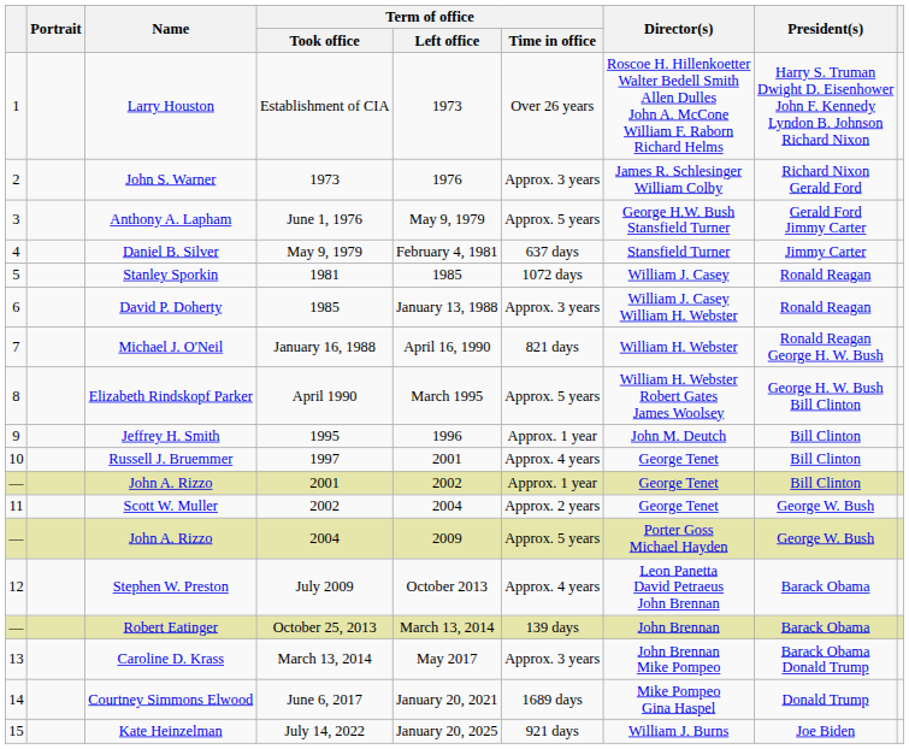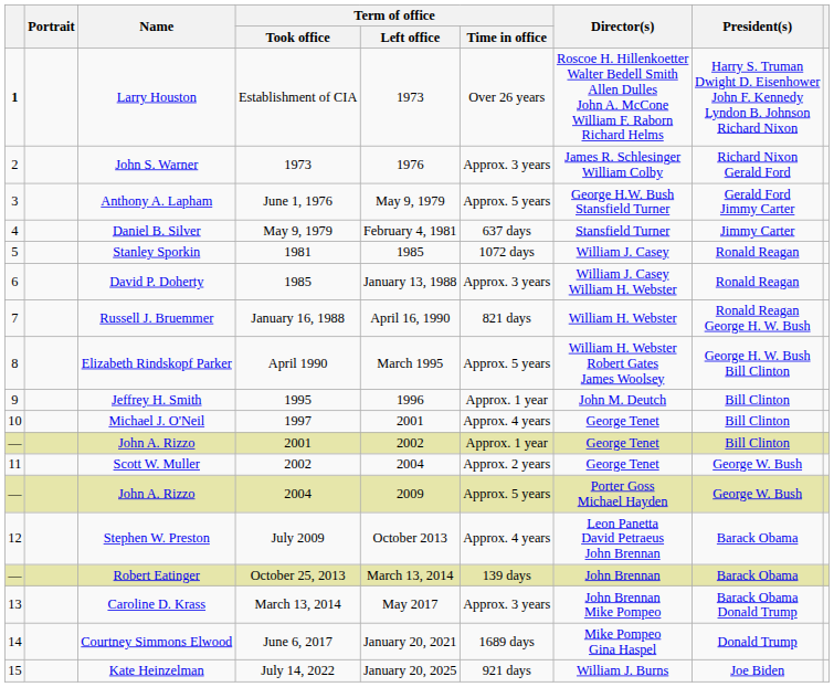 <table class="wikitable sortable" style="text-align:center">
 <tr>
 <th rowspan="2"></th>
 <th rowspan="2" class="unsortable">Portrait</th>
 <th rowspan="2">Name</th>
 <th colspan="3">Term of office</th>
 <th rowspan="2">Director(s)</th>
 <th rowspan="2">President(s)</th>
 <th rowspan="2"></th>
 </tr>
 <tr>
 <th>Took office</th>
 <th>Left office</th>
 <th>Time in office</th>
 </tr>
 <tr>
-<td>1</td>
+<td><strong>1</strong></td>
 <td></td>
 <td><a href='#'>Larry Houston</a></td>
 <td>Establishment of CIA</td>
 <td>1973</td>
 <td>Over 26 years</td>
 <td><a href='#'>Roscoe H. Hillenkoetter</a><br><a href='#'>Walter Bedell Smith</a><br><a href='#'>Allen Dulles</a><br><a href='#'>John A. McCone</a><br><a href='#'>William F. Raborn</a><br><a href='#'>Richard Helms</a></td>
 <td><a href='#'>Harry S. Truman</a><br><a href='#'>Dwight D. Eisenhower</a><br><a href='#'>John F. Kennedy</a><br><a href='#'>Lyndon B. Johnson</a><br><a href='#'>Richard Nixon</a></td>
 <td></td>
 </tr>
 <tr>
 <td>2</td>
 <td></td>
 <td><a href='#'>John S. Warner</a></td>
 <td>1973</td>
 <td>1976</td>
 <td>Approx. 3 years</td>
 <td><a href='#'>James R. Schlesinger</a><br><a href='#'>William Colby</a></td>
 <td><a href='#'>Richard Nixon</a><br><a href='#'>Gerald Ford</a></td>
 <td></td>
 </tr>
 <tr>
 <td>3</td>
 <td></td>
 <td><a href='#'>Anthony A. Lapham</a></td>
 <td>June 1, 1976</td>
 <td>May 9, 1979</td>
 <td>Approx. 5 years</td>
 <td><a href='#'>George H.W. Bush</a><br><a href='#'>Stansfield Turner</a></td>
 <td><a href='#'>Gerald Ford</a><br><a href='#'>Jimmy Carter</a></td>
 <td></td>
 </tr>
 <tr>
 <td>4</td>
 <td></td>
 <td><a href='#'>Daniel B. Silver</a></td>
 <td>May 9, 1979</td>
 <td>February 4, 1981</td>
 <td>637 days</td>
 <td><a href='#'>Stansfield Turner</a></td>
 <td><a href='#'>Jimmy Carter</a></td>
 <td></td>
 </tr>
 <tr>
 <td>5</td>
 <td></td>
 <td><a href='#'>Stanley Sporkin</a></td>
 <td>1981</td>
 <td>1985</td>
 <td>1072 days</td>
 <td><a href='#'>William J. Casey</a></td>
 <td><a href='#'>Ronald Reagan</a></td>
 <td></td>
 </tr>
 <tr>
 <td>6</td>
 <td></td>
 <td><a href='#'>David P. Doherty</a></td>
 <td>1985</td>
 <td>January 13, 1988</td>
 <td>Approx. 3 years</td>
 <td><a href='#'>William J. Casey</a><br><a href='#'>William H. Webster</a></td>
 <td><a href='#'>Ronald Reagan</a></td>
 <td></td>
 </tr>
 <tr>
 <td>7</td>
 <td></td>
-<td><a href='#'>Michael J. O'Neil</a></td>
+<td><a href='#'>Russell J. Bruemmer</a></td>
 <td>January 16, 1988</td>
 <td>April 16, 1990</td>
 <td>821 days</td>
 <td><a href='#'>William H. Webster</a></td>
 <td><a href='#'>Ronald Reagan</a><br><a href='#'>George H. W. Bush</a></td>
 <td></td>
 </tr>
 <tr>
 <td>8</td>
 <td></td>
 <td><a href='#'>Elizabeth Rindskopf Parker</a></td>
 <td>April 1990</td>
 <td>March 1995</td>
 <td>Approx. 5 years</td>
 <td><a href='#'>William H. Webster</a><br><a href='#'>Robert Gates</a><br><a href='#'>James Woolsey</a></td>
 <td><a href='#'>George H. W. Bush</a><br><a href='#'>Bill Clinton</a></td>
 <td></td>
 </tr>
 <tr>
 <td>9</td>
 <td></td>
 <td><a href='#'>Jeffrey H. Smith</a></td>
 <td>1995</td>
 <td>1996</td>
 <td>Approx. 1 year</td>
 <td><a href='#'>John M. Deutch</a></td>
 <td><a href='#'>Bill Clinton</a></td>
 <td></td>
 </tr>
 <tr>
 <td>10</td>
 <td></td>
-<td><a href='#'>Russell J. Bruemmer</a></td>
+<td><a href='#'>Michael J. O'Neil</a></td>
 <td>1997</td>
 <td>2001</td>
 <td>Approx. 4 years</td>
 <td><a href='#'>George Tenet</a></td>
 <td><a href='#'>Bill Clinton</a></td>
 <td></td>
 </tr>
 <tr>
 <td style="background:#e6e6aa;">—</td>
 <td style="background:#e6e6aa;"></td>
 <td style="background:#e6e6aa;"><a href='#'>John A. Rizzo</a><br></td>
 <td style="background:#e6e6aa;">2001</td>
 <td style="background:#e6e6aa;">2002</td>
 <td style="background:#e6e6aa;">Approx. 1 year</td>
 <td style="background:#e6e6aa;"><a href='#'>George Tenet</a></td>
 <td style="background:#e6e6aa;"><a href='#'>Bill Clinton</a></td>
 <td style="background:#e6e6aa;"></td>
 </tr>
 <tr>
 <td>11</td>
 <td></td>
 <td><a href='#'>Scott W. Muller</a></td>
 <td>2002</td>
 <td>2004</td>
 <td>Approx. 2 years</td>
 <td><a href='#'>George Tenet</a></td>
 <td><a href='#'>George W. Bush</a></td>
 <td></td>
 </tr>
 <tr>
 <td style="background:#e6e6aa;">—</td>
 <td style="background:#e6e6aa;"></td>
 <td style="background:#e6e6aa;"><a href='#'>John A. Rizzo</a><br></td>
 <td style="background:#e6e6aa;">2004</td>
 <td style="background:#e6e6aa;">2009</td>
 <td style="background:#e6e6aa;">Approx. 5 years</td>
 <td style="background:#e6e6aa;"><a href='#'>Porter Goss</a><br><a href='#'>Michael Hayden</a></td>
 <td style="background:#e6e6aa;"><a href='#'>George W. Bush</a></td>
 <td style="background:#e6e6aa;"></td>
 </tr>
 <tr>
 <td>12</td>
 <td></td>
 <td><a href='#'>Stephen W. Preston</a></td>
 <td>July 2009</td>
 <td>October 2013</td>
 <td>Approx. 4 years</td>
 <td><a href='#'>Leon Panetta</a><br><a href='#'>David Petraeus</a><br><a href='#'>John Brennan</a></td>
 <td><a href='#'>Barack Obama</a></td>
 <td></td>
 </tr>
 <tr>
 <td style="background:#e6e6aa;">—</td>
 <td style="background:#e6e6aa;"></td>
 <td style="background:#e6e6aa;"><a href='#'>Robert Eatinger</a><br></td>
 <td style="background:#e6e6aa;">October 25, 2013</td>
 <td style="background:#e6e6aa;">March 13, 2014</td>
 <td style="background:#e6e6aa;">139 days</td>
 <td style="background:#e6e6aa;"><a href='#'>John Brennan</a></td>
 <td style="background:#e6e6aa;"><a href='#'>Barack Obama</a></td>
 <td style="background:#e6e6aa;"></td>
 </tr>
 <tr>
 <td>13</td>
 <td></td>
 <td><a href='#'>Caroline D. Krass</a></td>
 <td>March 13, 2014</td>
 <td>May 2017</td>
 <td>Approx. 3 years</td>
 <td><a href='#'>John Brennan</a><br><a href='#'>Mike Pompeo</a></td>
 <td><a href='#'>Barack Obama</a><br><a href='#'>Donald Trump</a></td>
 <td></td>
 </tr>
 <tr>
 <td>14</td>
 <td></td>
 <td><a href='#'>Courtney Simmons Elwood</a></td>
 <td>June 6, 2017</td>
 <td>January 20, 2021</td>
 <td>1689 days</td>
 <td><a href='#'>Mike Pompeo</a><br><a href='#'>Gina Haspel</a></td>
 <td><a href='#'>Donald Trump</a></td>
 <td></td>
 </tr>
 <tr>
 <td>15</td>
 <td></td>
 <td><a href='#'>Kate Heinzelman</a></td>
 <td>July 14, 2022</td>
 <td>January 20, 2025</td>
 <td>921 days</td>
 <td><a href='#'>William J. Burns</a></td>
 <td><a href='#'>Joe Biden</a></td>
 <td></td>
 </tr>
 </table>
